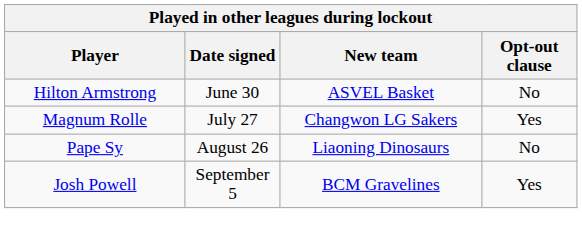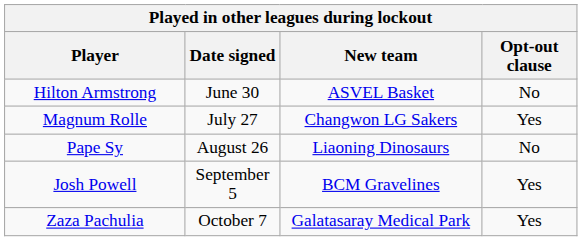 <table class="wikitable" style="text-align:center">
 <tr>
 <th colspan=4>Played in other leagues during lockout</th>
 </tr>
 <tr>
 <th style="width:160px">Player</th>
 <th style="width:80px">Date signed</th>
 <th style="width:180px">New team</th>
 <th style="width:80px">Opt-out clause</th>
 </tr>
 <tr>
 <td><a href='#'>Hilton Armstrong</a></td>
 <td>June 30</td>
 <td><a href='#'>ASVEL Basket</a> </td>
 <td>No</td>
 </tr>
 <tr>
 <td><a href='#'>Magnum Rolle</a></td>
 <td>July 27</td>
 <td><a href='#'>Changwon LG Sakers</a> </td>
 <td>Yes</td>
 </tr>
 <tr>
 <td><a href='#'>Pape Sy</a></td>
 <td>August 26</td>
 <td><a href='#'>Liaoning Dinosaurs</a> </td>
 <td>No</td>
 </tr>
 <tr>
 <td><a href='#'>Josh Powell</a></td>
 <td>September 5</td>
 <td><a href='#'>BCM Gravelines</a> </td>
 <td>Yes</td>
 </tr>
+<tr>
+<td><a href='#'>Zaza Pachulia</a></td>
+<td>October 7</td>
+<td><a href='#'>Galatasaray Medical Park</a> </td>
+<td>Yes</td>
+</tr>
 </table>
